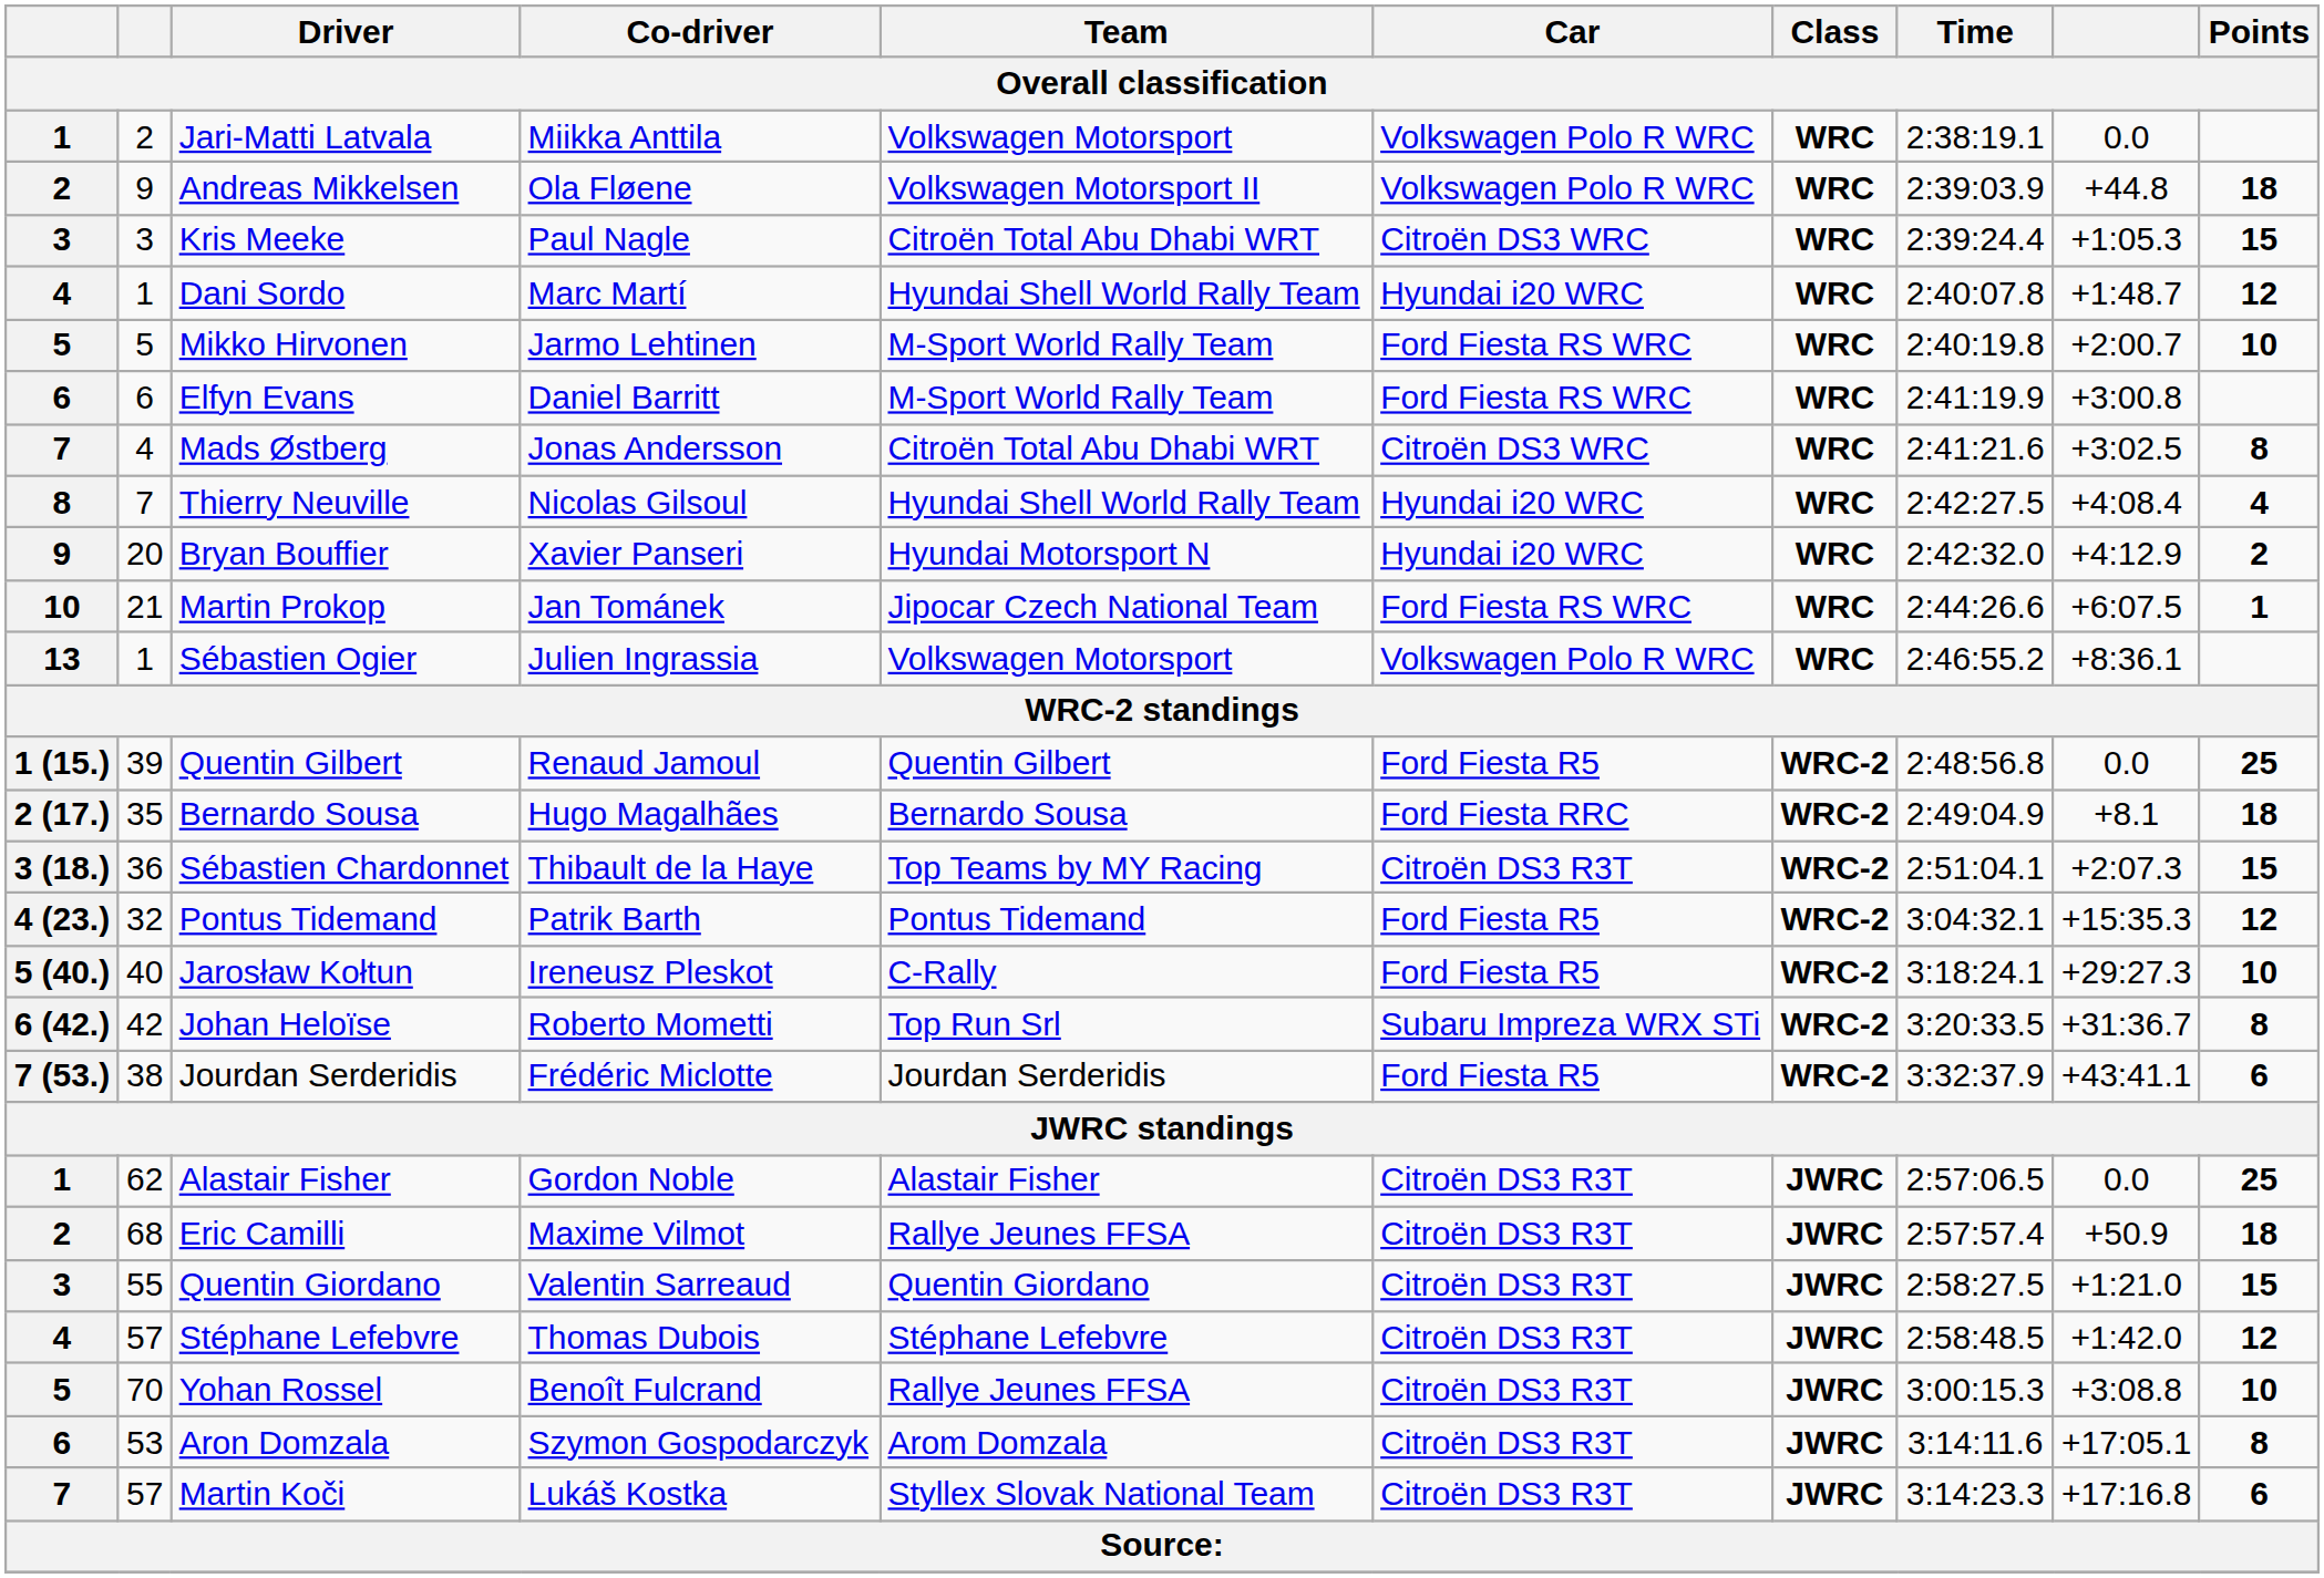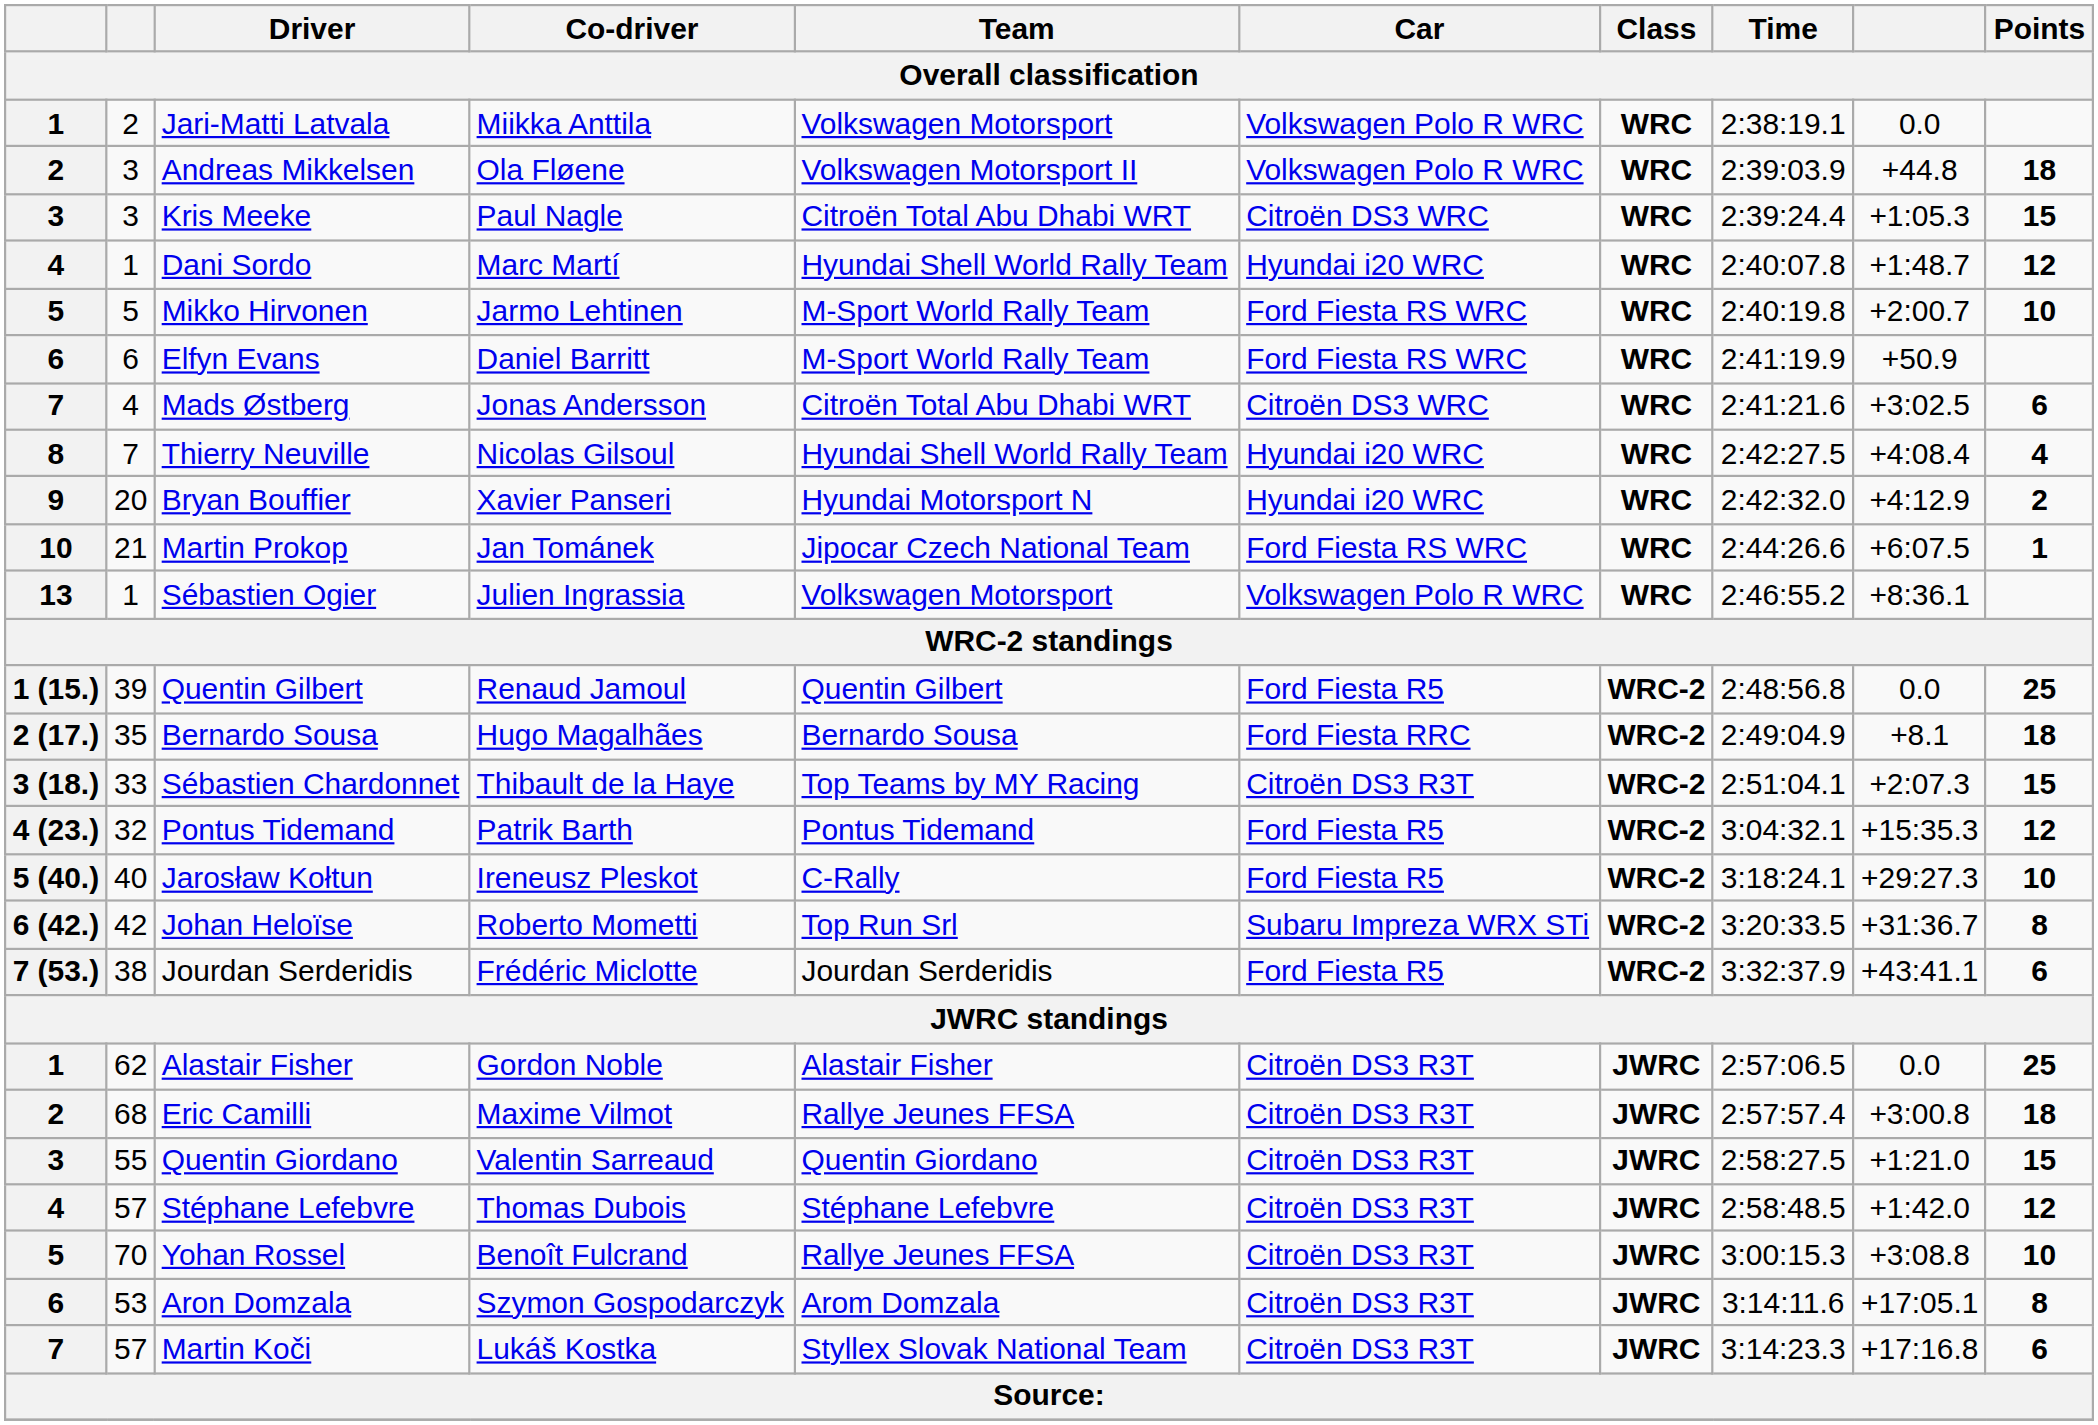 <table class="wikitable" width=85% style="text-align: left; font-size: 85%; max-width: 950px;">
 <tr>
 <th></th>
 <th></th>
 <th>Driver</th>
 <th>Co-driver</th>
 <th>Team</th>
 <th>Car</th>
 <th>Class</th>
 <th>Time</th>
 <th></th>
 <th>Points</th>
 </tr>
 <tr>
 <th colspan=10>Overall classification</th>
 </tr>
 <tr>
 <th>1</th>
 <td align="center">2</td>
 <td> <a href='#'>Jari-Matti Latvala</a></td>
 <td> <a href='#'>Miikka Anttila</a></td>
 <td> <a href='#'>Volkswagen Motorsport</a></td>
 <td><a href='#'>Volkswagen Polo R WRC</a></td>
 <td align="center"><strong><span>WRC</span></strong></td>
 <td align="center">2:38:19.1</td>
 <td align="center">0.0</td>
 <td align="center"><strong></strong></td>
 </tr>
 <tr>
 <th>2</th>
-<td align="center">9</td>
+<td align="center">3</td>
 <td> <a href='#'>Andreas Mikkelsen</a></td>
 <td> <a href='#'>Ola Fløene</a></td>
 <td> <a href='#'>Volkswagen Motorsport II</a></td>
 <td><a href='#'>Volkswagen Polo R WRC</a></td>
 <td align="center"><strong><span>WRC</span></strong></td>
 <td align="center">2:39:03.9</td>
 <td align="center">+44.8</td>
 <td align="center"><strong>18</strong></td>
 </tr>
 <tr>
 <th>3</th>
 <td align="center">3</td>
 <td> <a href='#'>Kris Meeke</a></td>
 <td> <a href='#'>Paul Nagle</a></td>
 <td> <a href='#'>Citroën Total Abu Dhabi WRT</a></td>
 <td><a href='#'>Citroën DS3 WRC</a></td>
 <td align="center"><strong><span>WRC</span></strong></td>
 <td align="center">2:39:24.4</td>
 <td align="center">+1:05.3</td>
 <td align="center"><strong>15</strong></td>
 </tr>
 <tr>
 <th>4</th>
 <td align="center">1</td>
 <td> <a href='#'>Dani Sordo</a></td>
 <td> <a href='#'>Marc Martí</a></td>
 <td> <a href='#'>Hyundai Shell World Rally Team</a></td>
 <td><a href='#'>Hyundai i20 WRC</a></td>
 <td align="center"><strong><span>WRC</span></strong></td>
 <td align="center">2:40:07.8</td>
 <td align="center">+1:48.7</td>
 <td align="center"><strong>12</strong></td>
 </tr>
 <tr>
 <th>5</th>
 <td align="center">5</td>
 <td> <a href='#'>Mikko Hirvonen</a></td>
 <td> <a href='#'>Jarmo Lehtinen</a></td>
 <td> <a href='#'>M-Sport World Rally Team</a></td>
 <td><a href='#'>Ford Fiesta RS WRC</a></td>
 <td align="center"><strong><span>WRC</span></strong></td>
 <td align="center">2:40:19.8</td>
 <td align="center">+2:00.7</td>
 <td align="center"><strong>10</strong></td>
 </tr>
 <tr>
 <th>6</th>
 <td align="center">6</td>
 <td> <a href='#'>Elfyn Evans</a></td>
 <td> <a href='#'>Daniel Barritt</a></td>
 <td> <a href='#'>M-Sport World Rally Team</a></td>
 <td><a href='#'>Ford Fiesta RS WRC</a></td>
 <td align="center"><strong><span>WRC</span></strong></td>
 <td align="center">2:41:19.9</td>
-<td align="center">+3:00.8</td>
+<td align="center">+50.9</td>
 <td align="center"><strong></strong></td>
 </tr>
 <tr>
 <th>7</th>
 <td align="center">4</td>
 <td> <a href='#'>Mads Østberg</a></td>
 <td> <a href='#'>Jonas Andersson</a></td>
 <td> <a href='#'>Citroën Total Abu Dhabi WRT</a></td>
 <td><a href='#'>Citroën DS3 WRC</a></td>
 <td align="center"><strong><span>WRC</span></strong></td>
 <td align="center">2:41:21.6</td>
 <td align="center">+3:02.5</td>
-<td align="center"><strong>8</strong></td>
+<td align="center"><strong>6</strong></td>
 </tr>
 <tr>
 <th>8</th>
 <td align="center">7</td>
 <td> <a href='#'>Thierry Neuville</a></td>
 <td> <a href='#'>Nicolas Gilsoul</a></td>
 <td> <a href='#'>Hyundai Shell World Rally Team</a></td>
 <td><a href='#'>Hyundai i20 WRC</a></td>
 <td align="center"><strong><span>WRC</span></strong></td>
 <td align="center">2:42:27.5</td>
 <td align="center">+4:08.4</td>
 <td align="center"><strong>4</strong></td>
 </tr>
 <tr>
 <th>9</th>
 <td align="center">20</td>
 <td> <a href='#'>Bryan Bouffier</a></td>
 <td> <a href='#'>Xavier Panseri</a></td>
 <td> <a href='#'>Hyundai Motorsport N</a></td>
 <td><a href='#'>Hyundai i20 WRC</a></td>
 <td align="center"><strong><span>WRC</span></strong></td>
 <td align="center">2:42:32.0</td>
 <td align="center">+4:12.9</td>
 <td align="center"><strong>2</strong></td>
 </tr>
 <tr>
 <th>10</th>
 <td align="center">21</td>
 <td> <a href='#'>Martin Prokop</a></td>
 <td> <a href='#'>Jan Tománek</a></td>
 <td> <a href='#'>Jipocar Czech National Team</a></td>
 <td><a href='#'>Ford Fiesta RS WRC</a></td>
 <td align="center"><strong><span>WRC</span></strong></td>
 <td align="center">2:44:26.6</td>
 <td align="center">+6:07.5</td>
 <td align="center"><strong>1</strong></td>
 </tr>
 <tr>
 <th>13</th>
 <td align="center">1</td>
 <td> <a href='#'>Sébastien Ogier</a></td>
 <td> <a href='#'>Julien Ingrassia</a></td>
 <td> <a href='#'>Volkswagen Motorsport</a></td>
 <td><a href='#'>Volkswagen Polo R WRC</a></td>
 <td align="center"><strong><span>WRC</span></strong></td>
 <td align="center">2:46:55.2</td>
 <td align="center">+8:36.1</td>
 <td align="center"><strong></strong></td>
 </tr>
 <tr>
 <th colspan=10>WRC-2 standings</th>
 </tr>
 <tr>
 <th>1 (15.)</th>
 <td align="center">39</td>
 <td> <a href='#'>Quentin Gilbert</a></td>
 <td> <a href='#'>Renaud Jamoul</a></td>
 <td> <a href='#'>Quentin Gilbert</a></td>
 <td><a href='#'>Ford Fiesta R5</a></td>
 <td align="center"><strong><span>WRC-2</span></strong></td>
 <td align="center">2:48:56.8</td>
 <td align="center">0.0</td>
 <td align="center"><strong>25</strong></td>
 </tr>
 <tr>
 <th>2 (17.)</th>
 <td align="center">35</td>
 <td> <a href='#'>Bernardo Sousa</a></td>
 <td> <a href='#'>Hugo Magalhães</a></td>
 <td> <a href='#'>Bernardo Sousa</a></td>
 <td><a href='#'>Ford Fiesta RRC</a></td>
 <td align="center"><strong><span>WRC-2</span></strong></td>
 <td align="center">2:49:04.9</td>
 <td align="center">+8.1</td>
 <td align="center"><strong>18</strong></td>
 </tr>
 <tr>
 <th>3 (18.)</th>
-<td align="center">36</td>
+<td align="center">33</td>
 <td> <a href='#'>Sébastien Chardonnet</a></td>
 <td> <a href='#'>Thibault de la Haye</a></td>
 <td> <a href='#'>Top Teams by MY Racing</a></td>
 <td><a href='#'>Citroën DS3 R3T</a></td>
 <td align="center"><strong><span>WRC-2</span></strong></td>
 <td align="center">2:51:04.1</td>
 <td align="center">+2:07.3</td>
 <td align="center"><strong>15</strong></td>
 </tr>
 <tr>
 <th>4 (23.)</th>
 <td align="center">32</td>
 <td> <a href='#'>Pontus Tidemand</a></td>
 <td> <a href='#'>Patrik Barth</a></td>
 <td> <a href='#'>Pontus Tidemand</a></td>
 <td><a href='#'>Ford Fiesta R5</a></td>
 <td align="center"><strong><span>WRC-2</span></strong></td>
 <td align="center">3:04:32.1</td>
 <td align="center">+15:35.3</td>
 <td align="center"><strong>12</strong></td>
 </tr>
 <tr>
 <th>5 (40.)</th>
 <td align="center">40</td>
 <td> <a href='#'>Jarosław Kołtun</a></td>
 <td> <a href='#'>Ireneusz Pleskot</a></td>
 <td> <a href='#'>C-Rally</a></td>
 <td><a href='#'>Ford Fiesta R5</a></td>
 <td align="center"><strong><span>WRC-2</span></strong></td>
 <td align="center">3:18:24.1</td>
 <td align="center">+29:27.3</td>
 <td align="center"><strong>10</strong></td>
 </tr>
 <tr>
 <th>6 (42.)</th>
 <td align="center">42</td>
 <td> <a href='#'>Johan Heloïse</a></td>
 <td> <a href='#'>Roberto Mometti</a></td>
 <td> <a href='#'>Top Run Srl</a></td>
 <td><a href='#'>Subaru Impreza WRX STi</a></td>
 <td align="center"><strong><span>WRC-2</span></strong></td>
 <td align="center">3:20:33.5</td>
 <td align="center">+31:36.7</td>
 <td align="center"><strong>8</strong></td>
 </tr>
 <tr>
 <th>7 (53.)</th>
 <td align="center">38</td>
 <td> Jourdan Serderidis</td>
 <td> <a href='#'>Frédéric Miclotte</a></td>
 <td> Jourdan Serderidis</td>
 <td><a href='#'>Ford Fiesta R5</a></td>
 <td align="center"><strong><span>WRC-2</span></strong></td>
 <td align="center">3:32:37.9</td>
 <td align="center">+43:41.1</td>
 <td align="center"><strong>6</strong></td>
 </tr>
 <tr>
 <th colspan=10>JWRC standings</th>
 </tr>
 <tr>
 <th>1</th>
 <td align="center">62</td>
 <td> <a href='#'>Alastair Fisher</a></td>
 <td> <a href='#'>Gordon Noble</a></td>
 <td> <a href='#'>Alastair Fisher</a></td>
 <td><a href='#'>Citroën DS3 R3T</a></td>
 <td align="center"><strong><span>JWRC</span></strong></td>
 <td align="center">2:57:06.5</td>
 <td align="center">0.0</td>
 <td align="center"><strong>25</strong></td>
 </tr>
 <tr>
 <th>2</th>
 <td align="center">68</td>
 <td> <a href='#'>Eric Camilli</a></td>
 <td> <a href='#'>Maxime Vilmot</a></td>
 <td> <a href='#'>Rallye Jeunes FFSA</a></td>
 <td><a href='#'>Citroën DS3 R3T</a></td>
 <td align="center"><strong><span>JWRC</span></strong></td>
 <td align="center">2:57:57.4</td>
-<td align="center">+50.9</td>
+<td align="center">+3:00.8</td>
 <td align="center"><strong>18</strong></td>
 </tr>
 <tr>
 <th>3</th>
 <td align="center">55</td>
 <td> <a href='#'>Quentin Giordano</a></td>
 <td> <a href='#'>Valentin Sarreaud</a></td>
 <td> <a href='#'>Quentin Giordano</a></td>
 <td><a href='#'>Citroën DS3 R3T</a></td>
 <td align="center"><strong><span>JWRC</span></strong></td>
 <td align="center">2:58:27.5</td>
 <td align="center">+1:21.0</td>
 <td align="center"><strong>15</strong></td>
 </tr>
 <tr>
 <th>4</th>
 <td align="center">57</td>
 <td> <a href='#'>Stéphane Lefebvre</a></td>
 <td> <a href='#'>Thomas Dubois</a></td>
 <td> <a href='#'>Stéphane Lefebvre</a></td>
 <td><a href='#'>Citroën DS3 R3T</a></td>
 <td align="center"><strong><span>JWRC</span></strong></td>
 <td align="center">2:58:48.5</td>
 <td align="center">+1:42.0</td>
 <td align="center"><strong>12</strong></td>
 </tr>
 <tr>
 <th>5</th>
 <td align="center">70</td>
 <td> <a href='#'>Yohan Rossel</a></td>
 <td> <a href='#'>Benoît Fulcrand</a></td>
 <td> <a href='#'>Rallye Jeunes FFSA</a></td>
 <td><a href='#'>Citroën DS3 R3T</a></td>
 <td align="center"><strong><span>JWRC</span></strong></td>
 <td align="center">3:00:15.3</td>
 <td align="center">+3:08.8</td>
 <td align="center"><strong>10</strong></td>
 </tr>
 <tr>
 <th>6</th>
 <td align="center">53</td>
 <td> <a href='#'>Aron Domzala</a></td>
 <td> <a href='#'>Szymon Gospodarczyk</a></td>
 <td> <a href='#'>Arom Domzala</a></td>
 <td><a href='#'>Citroën DS3 R3T</a></td>
 <td align="center"><strong><span>JWRC</span></strong></td>
 <td align="center">3:14:11.6</td>
 <td align="center">+17:05.1</td>
 <td align="center"><strong>8</strong></td>
 </tr>
 <tr>
 <th>7</th>
 <td align="center">57</td>
 <td> <a href='#'>Martin Koči</a></td>
 <td> <a href='#'>Lukáš Kostka</a></td>
 <td> <a href='#'>Styllex Slovak National Team</a></td>
 <td><a href='#'>Citroën DS3 R3T</a></td>
 <td align="center"><strong><span>JWRC</span></strong></td>
 <td align="center">3:14:23.3</td>
 <td align="center">+17:16.8</td>
 <td align="center"><strong>6</strong></td>
 </tr>
 <tr>
 <th colspan=10>Source: </th>
 </tr>
 <tr>
 </tr>
 </table>
